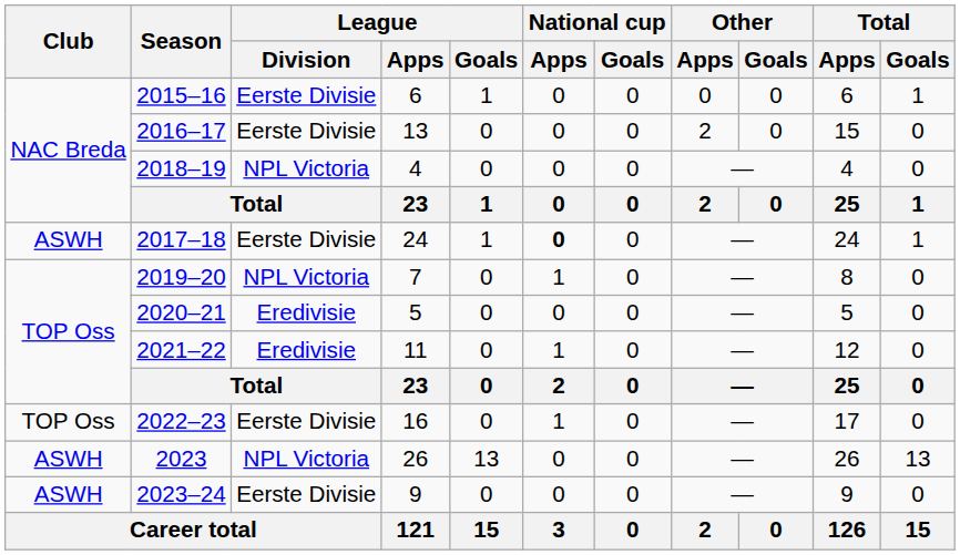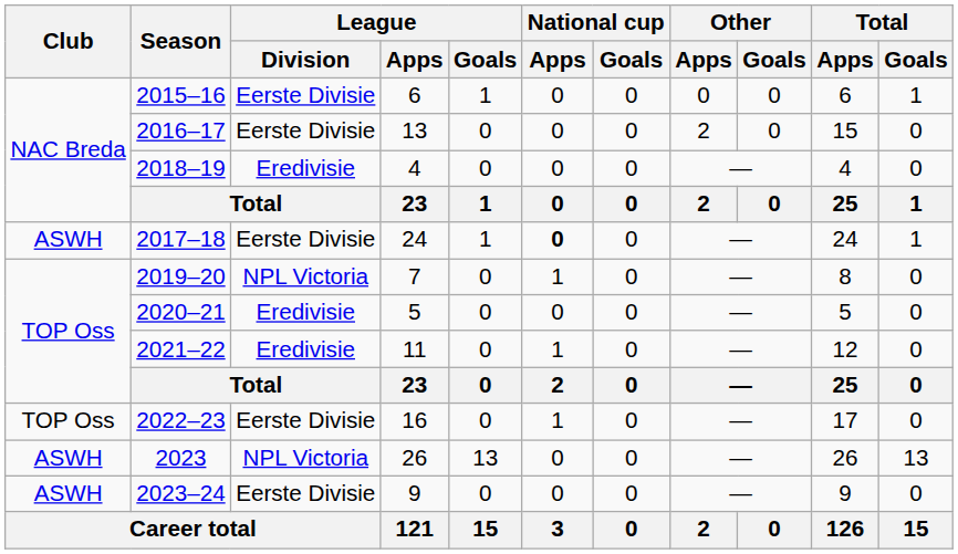 <table class="wikitable" style="text-align:center">
 <tr>
 <th rowspan="2">Club</th>
 <th rowspan="2">Season</th>
 <th colspan="3">League</th>
 <th colspan="2">National cup</th>
 <th colspan="2">Other</th>
 <th colspan="2">Total</th>
 </tr>
 <tr>
 <th>Division</th>
 <th>Apps</th>
 <th>Goals</th>
 <th>Apps</th>
 <th>Goals</th>
 <th>Apps</th>
 <th>Goals</th>
 <th>Apps</th>
 <th>Goals</th>
 </tr>
 <tr>
 <td rowspan="4"><a href='#'>NAC Breda</a></td>
 <td><a href='#'>2015–16</a></td>
 <td><a href='#'>Eerste Divisie</a></td>
 <td>6</td>
 <td>1</td>
 <td>0</td>
 <td>0</td>
 <td>0</td>
 <td>0</td>
 <td>6</td>
 <td>1</td>
 </tr>
 <tr>
 <td><a href='#'>2016–17</a></td>
 <td>Eerste Divisie</td>
 <td>13</td>
 <td>0</td>
 <td>0</td>
 <td>0</td>
 <td>2</td>
 <td>0</td>
 <td>15</td>
 <td>0</td>
 </tr>
 <tr>
 <td><a href='#'>2018–19</a></td>
-<td><a href='#'>NPL Victoria</a></td>
+<td><a href='#'>Eredivisie</a></td>
 <td>4</td>
 <td>0</td>
 <td>0</td>
 <td>0</td>
 <td colspan="2">—</td>
 <td>4</td>
 <td>0</td>
 </tr>
 <tr>
 <th colspan="2">Total</th>
 <th>23</th>
 <th>1</th>
 <th>0</th>
 <th>0</th>
 <th>2</th>
 <th>0</th>
 <th>25</th>
 <th>1</th>
 </tr>
 <tr>
 <td><a href='#'>ASWH</a></td>
 <td><a href='#'>2017–18</a></td>
 <td>Eerste Divisie</td>
 <td>24</td>
 <td>1</td>
 <td><strong>0</strong></td>
 <td>0</td>
 <td colspan="2">—</td>
 <td>24</td>
 <td>1</td>
 </tr>
 <tr>
 <td rowspan="4"><a href='#'>TOP Oss</a></td>
 <td><a href='#'>2019–20</a></td>
 <td><a href='#'>NPL Victoria</a></td>
 <td>7</td>
 <td>0</td>
 <td>1</td>
 <td>0</td>
 <td colspan="2">—</td>
 <td>8</td>
 <td>0</td>
 </tr>
 <tr>
 <td><a href='#'>2020–21</a></td>
 <td><a href='#'>Eredivisie</a></td>
 <td>5</td>
 <td>0</td>
 <td>0</td>
 <td>0</td>
 <td colspan="2">—</td>
 <td>5</td>
 <td>0</td>
 </tr>
 <tr>
 <td><a href='#'>2021–22</a></td>
 <td><a href='#'>Eredivisie</a></td>
 <td>11</td>
 <td>0</td>
 <td>1</td>
 <td>0</td>
 <td colspan="2">—</td>
 <td>12</td>
 <td>0</td>
 </tr>
 <tr>
 <th colspan="2">Total</th>
 <th>23</th>
 <th>0</th>
 <th>2</th>
 <th>0</th>
 <th colspan="2">—</th>
 <th>25</th>
 <th>0</th>
 </tr>
 <tr>
 <td rowspan="1">TOP Oss</td>
 <td><a href='#'>2022–23</a></td>
 <td>Eerste Divisie</td>
 <td>16</td>
 <td>0</td>
 <td>1</td>
 <td>0</td>
 <td colspan="2">—</td>
 <td>17</td>
 <td>0</td>
 </tr>
 <tr>
 <td><a href='#'>ASWH</a></td>
 <td><a href='#'>2023</a></td>
 <td><a href='#'>NPL Victoria</a></td>
 <td>26</td>
 <td>13</td>
 <td>0</td>
 <td>0</td>
 <td colspan="2">—</td>
 <td>26</td>
 <td>13</td>
 </tr>
 <tr>
 <td><a href='#'>ASWH</a></td>
 <td><a href='#'>2023–24</a></td>
 <td>Eerste Divisie</td>
 <td>9</td>
 <td>0</td>
 <td>0</td>
 <td>0</td>
 <td colspan="2">—</td>
 <td>9</td>
 <td>0</td>
 </tr>
 <tr>
 <th colspan="3">Career total</th>
 <th>121</th>
 <th>15</th>
 <th>3</th>
 <th>0</th>
 <th>2</th>
 <th>0</th>
 <th>126</th>
 <th>15</th>
 </tr>
 </table>
